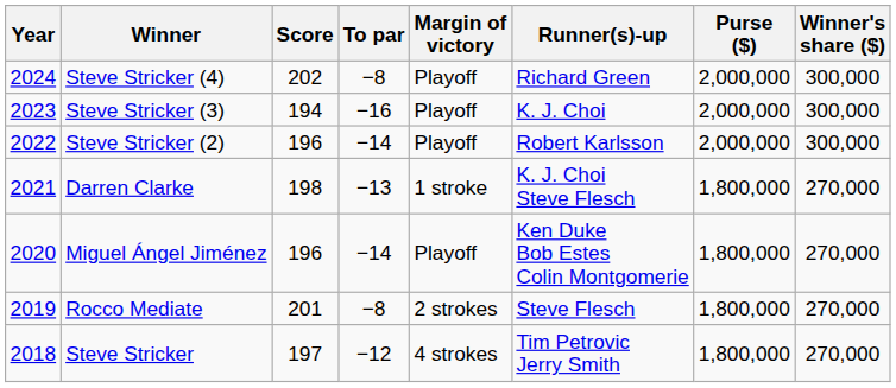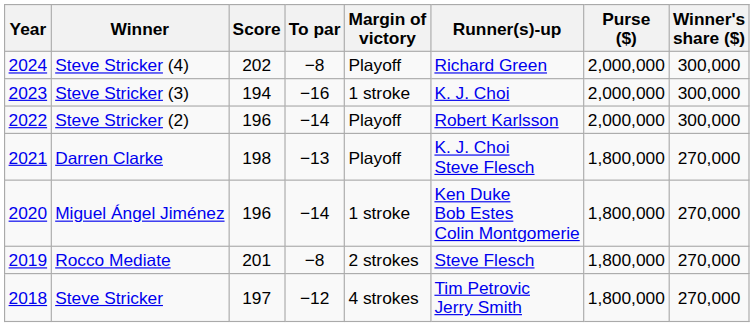 <table class="wikitable" style="font-size:95%">
 <tr>
 <th>Year</th>
 <th>Winner</th>
 <th>Score</th>
 <th>To par</th>
 <th>Margin of<br>victory</th>
 <th>Runner(s)-up</th>
 <th>Purse<br>($)</th>
 <th>Winner's<br>share ($)</th>
 </tr>
 <tr>
 <td><a href='#'>2024</a></td>
 <td> <a href='#'>Steve Stricker</a> (4)</td>
 <td align=center>202</td>
 <td align=center>−8</td>
 <td>Playoff</td>
 <td> <a href='#'>Richard Green</a></td>
 <td align=center>2,000,000</td>
 <td align=center>300,000</td>
 </tr>
 <tr>
 <td><a href='#'>2023</a></td>
 <td> <a href='#'>Steve Stricker</a> (3)</td>
 <td align=center>194</td>
 <td align=center>−16</td>
-<td>Playoff</td>
+<td>1 stroke</td>
 <td> <a href='#'>K. J. Choi</a></td>
 <td align=center>2,000,000</td>
 <td align=center>300,000</td>
 </tr>
 <tr>
 <td><a href='#'>2022</a></td>
 <td> <a href='#'>Steve Stricker</a> (2)</td>
 <td align=center>196</td>
 <td align=center>−14</td>
 <td>Playoff</td>
 <td> <a href='#'>Robert Karlsson</a></td>
 <td align=center>2,000,000</td>
 <td align=center>300,000</td>
 </tr>
 <tr>
 <td><a href='#'>2021</a></td>
 <td> <a href='#'>Darren Clarke</a></td>
 <td align=center>198</td>
 <td align=center>−13</td>
-<td>1 stroke</td>
+<td>Playoff</td>
 <td> <a href='#'>K. J. Choi</a><br> <a href='#'>Steve Flesch</a></td>
 <td align=center>1,800,000</td>
 <td align=center>270,000</td>
 </tr>
 <tr>
 <td><a href='#'>2020</a></td>
 <td> <a href='#'>Miguel Ángel Jiménez</a></td>
 <td align=center>196</td>
 <td align=center>−14</td>
-<td>Playoff</td>
+<td>1 stroke</td>
 <td> <a href='#'>Ken Duke</a><br> <a href='#'>Bob Estes</a><br> <a href='#'>Colin Montgomerie</a></td>
 <td align=center>1,800,000</td>
 <td align=center>270,000</td>
 </tr>
 <tr>
 <td><a href='#'>2019</a></td>
 <td> <a href='#'>Rocco Mediate</a></td>
 <td align=center>201</td>
 <td align=center>−8</td>
 <td>2 strokes</td>
 <td> <a href='#'>Steve Flesch</a></td>
 <td align=center>1,800,000</td>
 <td align=center>270,000</td>
 </tr>
 <tr>
 <td><a href='#'>2018</a></td>
 <td> <a href='#'>Steve Stricker</a></td>
 <td align=center>197</td>
 <td align=center>−12</td>
 <td>4 strokes</td>
 <td> <a href='#'>Tim Petrovic</a><br> <a href='#'>Jerry Smith</a></td>
 <td align=center>1,800,000</td>
 <td align=center>270,000</td>
 </tr>
 </table>
